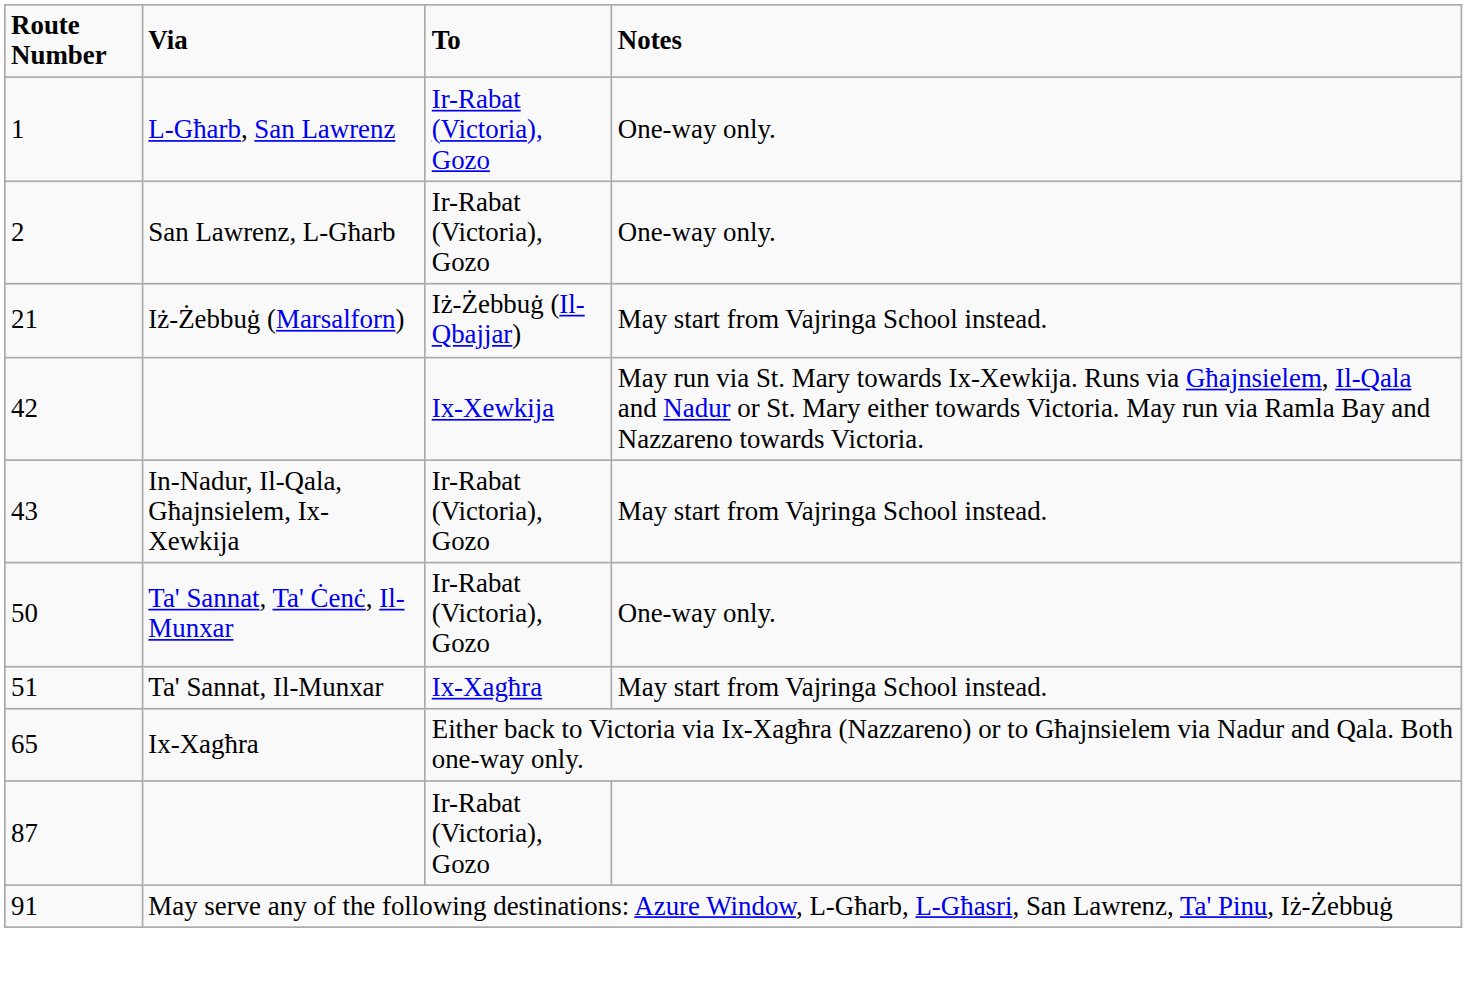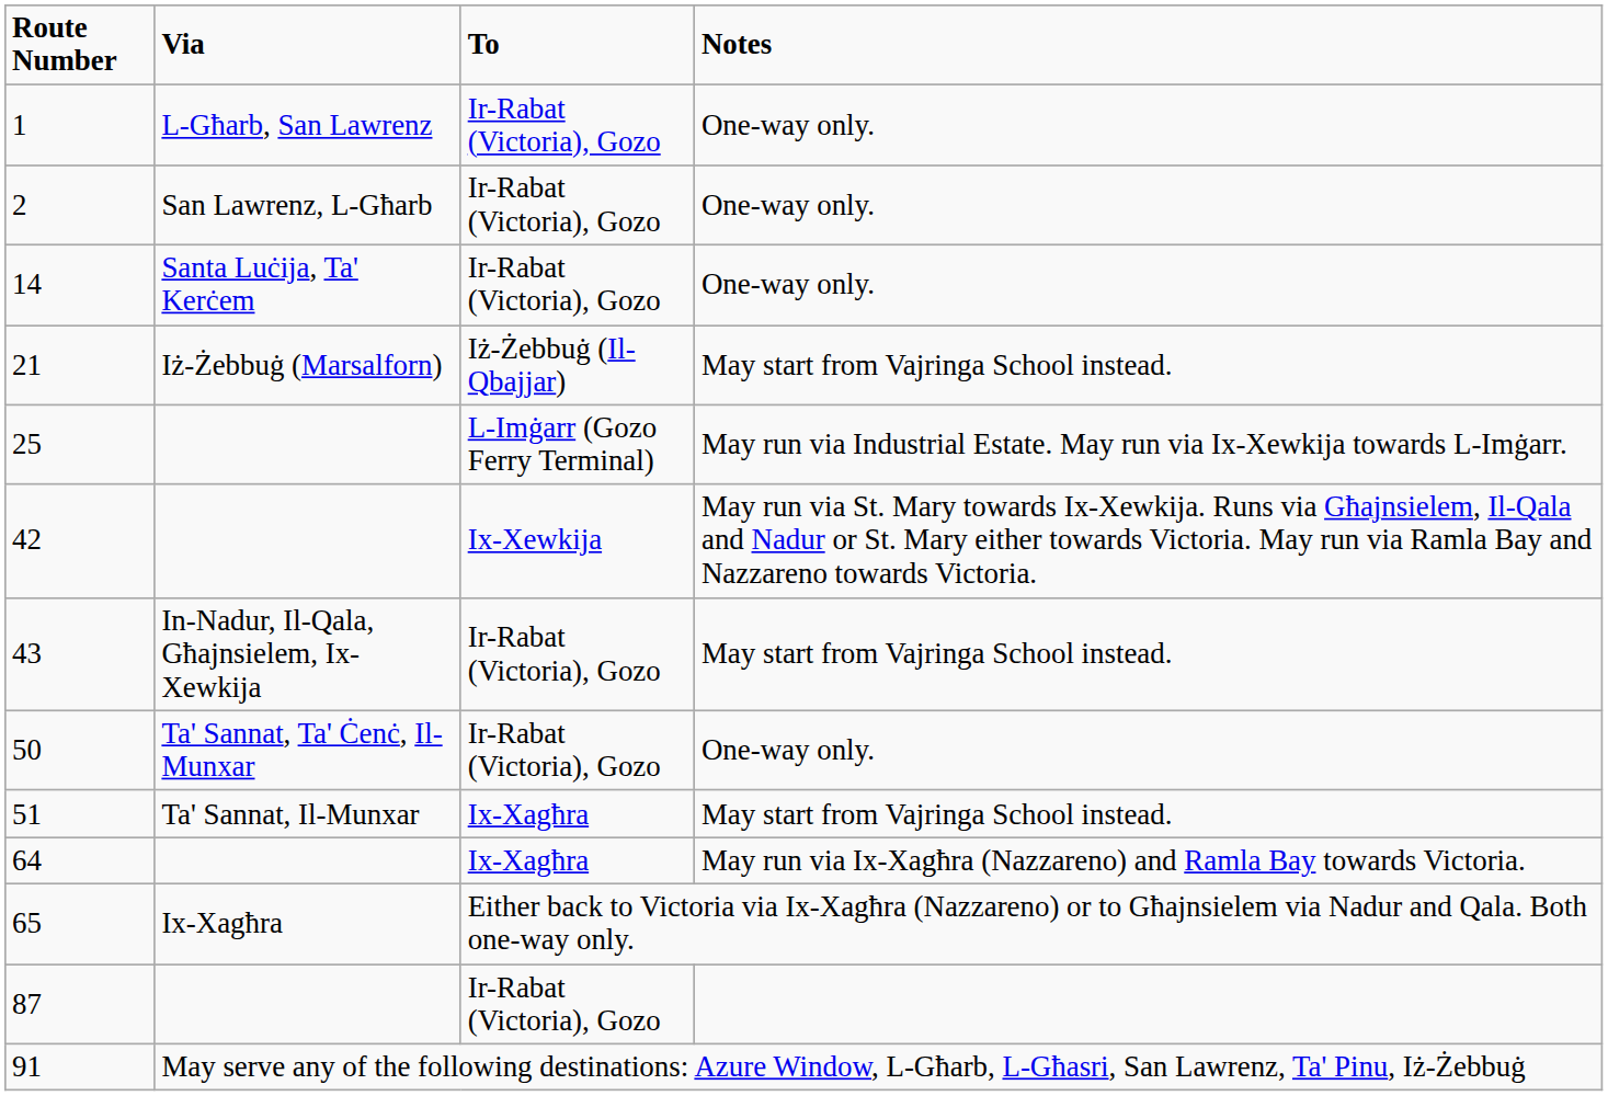 <table class="wikitable">
 <tr>
 <td><strong>Route Number</strong></td>
 <td><strong>Via</strong></td>
 <td><strong>To</strong></td>
 <td><strong>Notes</strong></td>
 </tr>
 <tr>
 <td>1</td>
 <td><a href='#'>L-Għarb</a>, <a href='#'>San Lawrenz</a></td>
 <td><a href='#'>Ir-Rabat (Victoria), Gozo</a></td>
 <td>One-way only.</td>
 </tr>
 <tr>
 <td>2</td>
 <td>San Lawrenz, L-Għarb</td>
 <td>Ir-Rabat (Victoria), Gozo</td>
 <td>One-way only.</td>
 </tr>
 <tr>
+<td>14</td>
+<td><a href='#'>Santa Luċija</a>, <a href='#'>Ta' Kerċem</a></td>
+<td>Ir-Rabat (Victoria), Gozo</td>
+<td>One-way only.</td>
+</tr>
+<tr>
 <td>21</td>
 <td>Iż-Żebbuġ (<a href='#'>Marsalforn</a>)</td>
 <td>Iż-Żebbuġ (<a href='#'>Il-Qbajjar</a>)</td>
 <td>May start from Vajringa School instead.</td>
+</tr>
+<tr>
+<td>25</td>
+<td></td>
+<td><a href='#'>L-Imġarr</a> (Gozo Ferry Terminal)</td>
+<td>May run via Industrial Estate. May run via Ix-Xewkija towards L-Imġarr.</td>
 </tr>
 <tr>
 <td>42</td>
 <td></td>
 <td><a href='#'>Ix-Xewkija</a></td>
 <td>May run via St. Mary towards Ix-Xewkija. Runs via <a href='#'>Għajnsielem</a>, <a href='#'>Il-Qala</a> and <a href='#'>Nadur</a> or St. Mary either towards Victoria. May run via Ramla Bay and Nazzareno towards Victoria.</td>
 </tr>
 <tr>
 <td>43</td>
 <td>In-Nadur, Il-Qala, Għajnsielem, Ix-Xewkija</td>
 <td>Ir-Rabat (Victoria), Gozo</td>
 <td>May start from Vajringa School instead.</td>
 </tr>
 <tr>
 <td>50</td>
 <td><a href='#'>Ta' Sannat</a>, <a href='#'>Ta' Ċenċ</a>, <a href='#'>Il-Munxar</a></td>
 <td>Ir-Rabat (Victoria), Gozo</td>
 <td>One-way only.</td>
 </tr>
 <tr>
 <td>51</td>
 <td>Ta' Sannat, Il-Munxar</td>
 <td><a href='#'>Ix-Xagħra</a></td>
 <td>May start from Vajringa School instead.</td>
 </tr>
 <tr>
+<td>64</td>
+<td></td>
+<td><a href='#'>Ix-Xagħra</a></td>
+<td>May run via Ix-Xagħra (Nazzareno) and <a href='#'>Ramla Bay</a> towards Victoria.</td>
+</tr>
+<tr>
 <td>65</td>
 <td>Ix-Xagħra</td>
 <td colspan="2">Either back to Victoria via Ix-Xagħra (Nazzareno) or to Għajnsielem via Nadur and Qala. Both one-way only.</td>
 </tr>
 <tr>
 <td>87</td>
 <td></td>
 <td>Ir-Rabat (Victoria), Gozo</td>
 <td></td>
 </tr>
 <tr>
 <td>91</td>
 <td colspan="3">May serve any of the following destinations: <a href='#'>Azure Window</a>, L-Għarb, <a href='#'>L-Għasri</a>, San Lawrenz, <a href='#'>Ta' Pinu</a>, Iż-Żebbuġ</td>
 </tr>
 </table>
